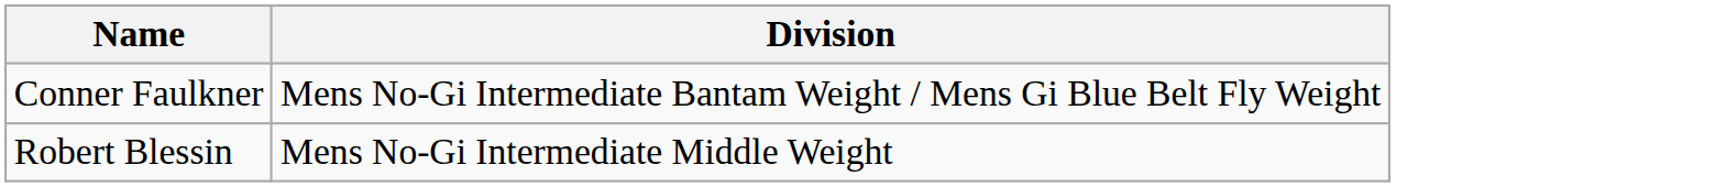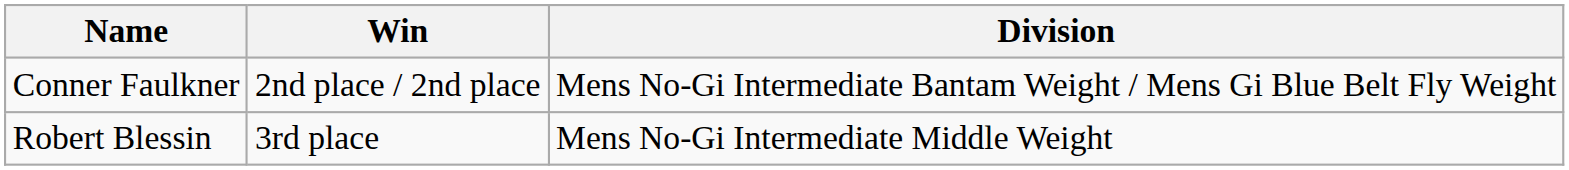 <table class="wikitable">
 <tr>
 <th>Name</th>
+<th>Win</th>
 <th>Division</th>
 </tr>
 <tr>
 <td>Conner Faulkner</td>
+<td>2nd place / 2nd place</td>
 <td>Mens No-Gi Intermediate Bantam Weight / Mens Gi Blue Belt Fly Weight</td>
 </tr>
 <tr>
 <td>Robert Blessin</td>
+<td>3rd place</td>
 <td>Mens No-Gi Intermediate Middle Weight</td>
 </tr>
 </table>
